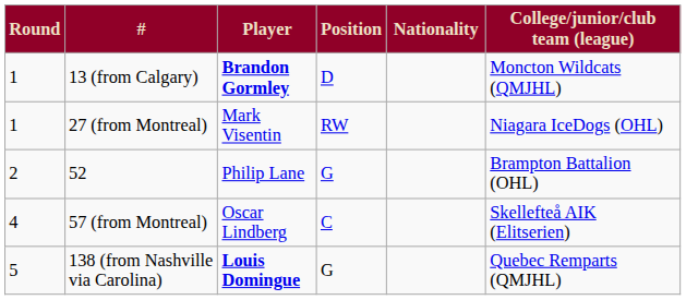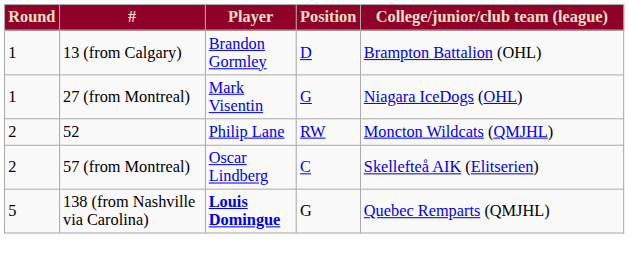 <table class="wikitable">
 <tr>
 <th style="background:#900028; color:#EEE1C5" width="5.0%">Round</th>
 <th style="background:#900028; color:#EEE1C5" width="25.0%">#</th>
 <th style="background:#900028; color:#EEE1C5" width="15.0%">Player</th>
 <th style="background:#900028; color:#EEE1C5" width="10.0%">Position</th>
-<th style="background:#900028; color:#EEE1C5" width="15.0%">Nationality</th>
 <th style="background:#900028; color:#EEE1C5" width="60.0%">College/junior/club team (league)</th>
 </tr>
 <tr>
 <td>1</td>
 <td>13 (from Calgary)</td>
-<td><strong><a href='#'>Brandon Gormley</a></strong></td>
+<td><a href='#'>Brandon Gormley</a></td>
 <td><a href='#'>D</a></td>
-<td></td>
-<td><a href='#'>Moncton Wildcats</a> (<a href='#'>QMJHL</a>)</td>
+<td><a href='#'>Brampton Battalion</a> (OHL)</td>
 </tr>
 <tr>
 <td>1</td>
 <td>27 (from Montreal)</td>
 <td><a href='#'>Mark Visentin</a></td>
-<td><a href='#'>RW</a></td>
-<td></td>
+<td><a href='#'>G</a></td>
 <td><a href='#'>Niagara IceDogs</a> (<a href='#'>OHL</a>)</td>
 </tr>
 <tr>
 <td>2</td>
 <td>52</td>
 <td><a href='#'>Philip Lane</a></td>
-<td><a href='#'>G</a></td>
-<td></td>
-<td><a href='#'>Brampton Battalion</a> (OHL)</td>
+<td><a href='#'>RW</a></td>
+<td><a href='#'>Moncton Wildcats</a> (<a href='#'>QMJHL</a>)</td>
 </tr>
 <tr>
-<td>4</td>
+<td>2</td>
 <td>57 (from Montreal)</td>
 <td><a href='#'>Oscar Lindberg</a></td>
 <td><a href='#'>C</a></td>
-<td></td>
 <td><a href='#'>Skellefteå AIK</a> (<a href='#'>Elitserien</a>)</td>
 </tr>
 <tr>
 <td>5</td>
 <td>138 (from Nashville via Carolina)</td>
 <td><strong><a href='#'>Louis Domingue</a></strong></td>
 <td>G</td>
-<td></td>
 <td><a href='#'>Quebec Remparts</a> (QMJHL)</td>
 </tr>
 </table>
